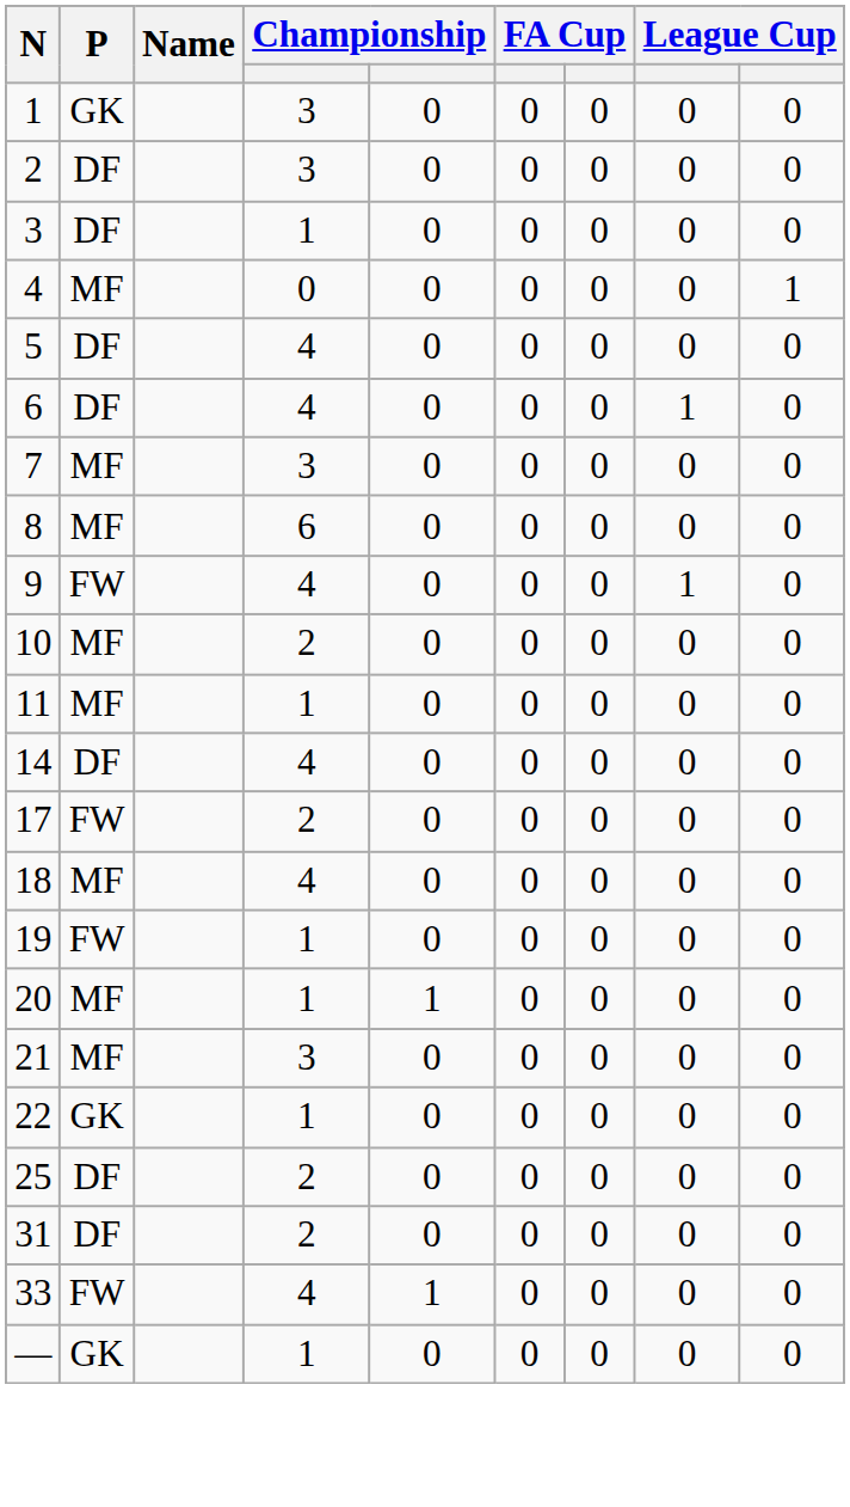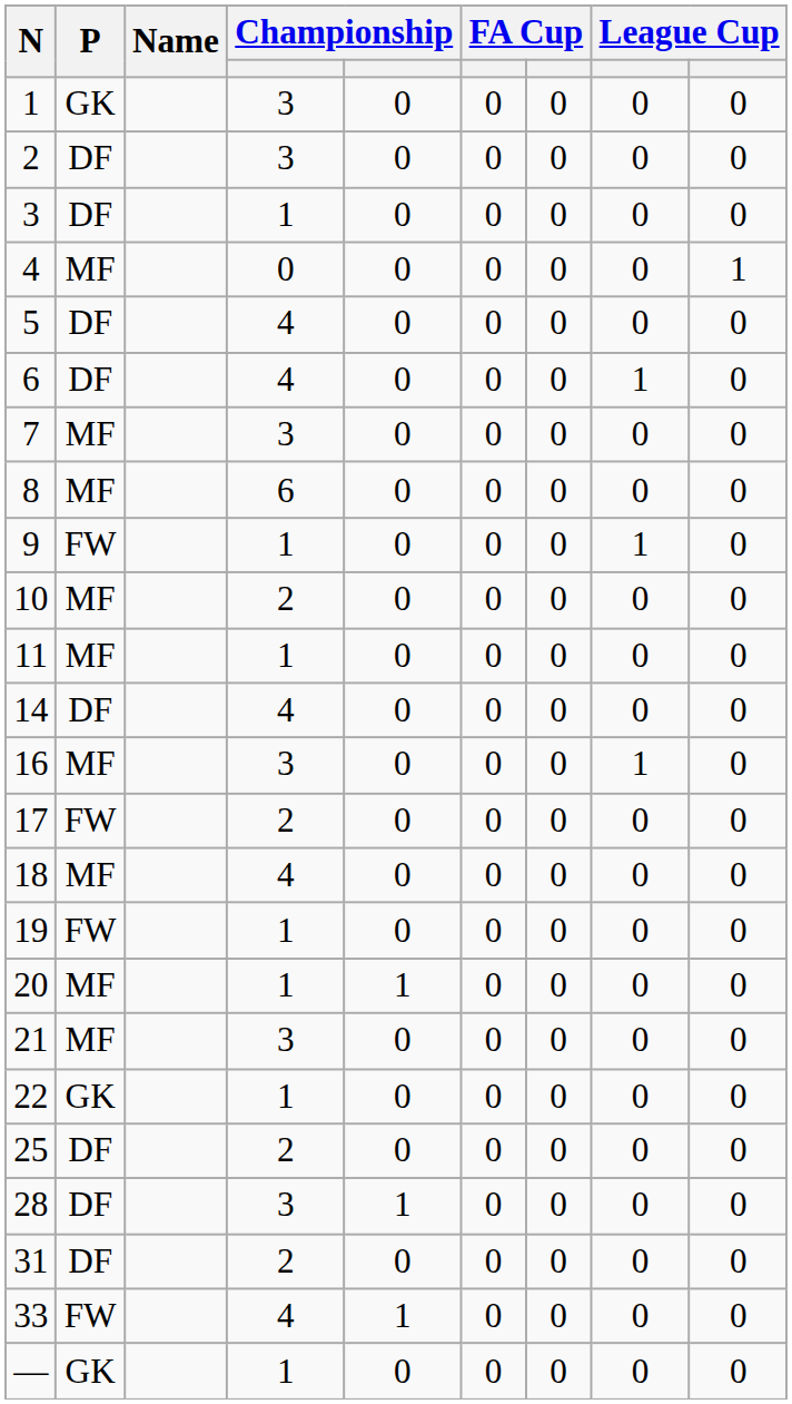 <table class="wikitable sortable" style="text-align: center;">
 <tr>
 <th rowspan="2">N</th>
 <th rowspan="2">P</th>
 <th rowspan="2">Name</th>
 <th class="unsortable" colspan="2"><a href='#'>Championship</a></th>
 <th class="unsortable" colspan="2"><a href='#'>FA Cup</a></th>
 <th class="unsortable" colspan="2"><a href='#'>League Cup</a></th>
 </tr>
 <tr>
 <th></th>
 <th></th>
 <th></th>
 <th></th>
 <th></th>
 <th></th>
 </tr>
 <tr>
 <td>1</td>
 <td>GK</td>
 <td></td>
 <td>3</td>
 <td>0</td>
 <td>0</td>
 <td>0</td>
 <td>0</td>
 <td>0</td>
 </tr>
 <tr>
 <td>2</td>
 <td>DF</td>
 <td></td>
 <td>3</td>
 <td>0</td>
 <td>0</td>
 <td>0</td>
 <td>0</td>
 <td>0</td>
 </tr>
 <tr>
 <td>3</td>
 <td>DF</td>
 <td></td>
 <td>1</td>
 <td>0</td>
 <td>0</td>
 <td>0</td>
 <td>0</td>
 <td>0</td>
 </tr>
 <tr>
 <td>4</td>
 <td>MF</td>
 <td></td>
 <td>0</td>
 <td>0</td>
 <td>0</td>
 <td>0</td>
 <td>0</td>
 <td>1</td>
 </tr>
 <tr>
 <td>5</td>
 <td>DF</td>
 <td></td>
 <td>4</td>
 <td>0</td>
 <td>0</td>
 <td>0</td>
 <td>0</td>
 <td>0</td>
 </tr>
 <tr>
 <td>6</td>
 <td>DF</td>
 <td></td>
 <td>4</td>
 <td>0</td>
 <td>0</td>
 <td>0</td>
 <td>1</td>
 <td>0</td>
 </tr>
 <tr>
 <td>7</td>
 <td>MF</td>
 <td></td>
 <td>3</td>
 <td>0</td>
 <td>0</td>
 <td>0</td>
 <td>0</td>
 <td>0</td>
 </tr>
 <tr>
 <td>8</td>
 <td>MF</td>
 <td></td>
 <td>6</td>
 <td>0</td>
 <td>0</td>
 <td>0</td>
 <td>0</td>
 <td>0</td>
 </tr>
 <tr>
 <td>9</td>
 <td>FW</td>
 <td></td>
-<td>4</td>
+<td>1</td>
 <td>0</td>
 <td>0</td>
 <td>0</td>
 <td>1</td>
 <td>0</td>
 </tr>
 <tr>
 <td>10</td>
 <td>MF</td>
 <td></td>
 <td>2</td>
 <td>0</td>
 <td>0</td>
 <td>0</td>
 <td>0</td>
 <td>0</td>
 </tr>
 <tr>
 <td>11</td>
 <td>MF</td>
 <td></td>
 <td>1</td>
 <td>0</td>
 <td>0</td>
 <td>0</td>
 <td>0</td>
 <td>0</td>
 </tr>
 <tr>
 <td>14</td>
 <td>DF</td>
 <td></td>
 <td>4</td>
 <td>0</td>
 <td>0</td>
 <td>0</td>
 <td>0</td>
+<td>0</td>
+</tr>
+<tr>
+<td>16</td>
+<td>MF</td>
+<td></td>
+<td>3</td>
+<td>0</td>
+<td>0</td>
+<td>0</td>
+<td>1</td>
 <td>0</td>
 </tr>
 <tr>
 <td>17</td>
 <td>FW</td>
 <td></td>
 <td>2</td>
 <td>0</td>
 <td>0</td>
 <td>0</td>
 <td>0</td>
 <td>0</td>
 </tr>
 <tr>
 <td>18</td>
 <td>MF</td>
 <td></td>
 <td>4</td>
 <td>0</td>
 <td>0</td>
 <td>0</td>
 <td>0</td>
 <td>0</td>
 </tr>
 <tr>
 <td>19</td>
 <td>FW</td>
 <td></td>
 <td>1</td>
 <td>0</td>
 <td>0</td>
 <td>0</td>
 <td>0</td>
 <td>0</td>
 </tr>
 <tr>
 <td>20</td>
 <td>MF</td>
 <td></td>
 <td>1</td>
 <td>1</td>
 <td>0</td>
 <td>0</td>
 <td>0</td>
 <td>0</td>
 </tr>
 <tr>
 <td>21</td>
 <td>MF</td>
 <td></td>
 <td>3</td>
 <td>0</td>
 <td>0</td>
 <td>0</td>
 <td>0</td>
 <td>0</td>
 </tr>
 <tr>
 <td>22</td>
 <td>GK</td>
 <td></td>
 <td>1</td>
 <td>0</td>
 <td>0</td>
 <td>0</td>
 <td>0</td>
 <td>0</td>
 </tr>
 <tr>
 <td>25</td>
 <td>DF</td>
 <td></td>
 <td>2</td>
 <td>0</td>
 <td>0</td>
 <td>0</td>
 <td>0</td>
 <td>0</td>
 </tr>
 <tr>
+<td>28</td>
+<td>DF</td>
+<td></td>
+<td>3</td>
+<td>1</td>
+<td>0</td>
+<td>0</td>
+<td>0</td>
+<td>0</td>
+</tr>
+<tr>
 <td>31</td>
 <td>DF</td>
 <td></td>
 <td>2</td>
 <td>0</td>
 <td>0</td>
 <td>0</td>
 <td>0</td>
 <td>0</td>
 </tr>
 <tr>
 <td>33</td>
 <td>FW</td>
 <td></td>
 <td>4</td>
 <td>1</td>
 <td>0</td>
 <td>0</td>
 <td>0</td>
 <td>0</td>
 </tr>
 <tr>
 <td>—</td>
 <td>GK</td>
 <td></td>
 <td>1</td>
 <td>0</td>
 <td>0</td>
 <td>0</td>
 <td>0</td>
 <td>0</td>
 </tr>
 </table>
